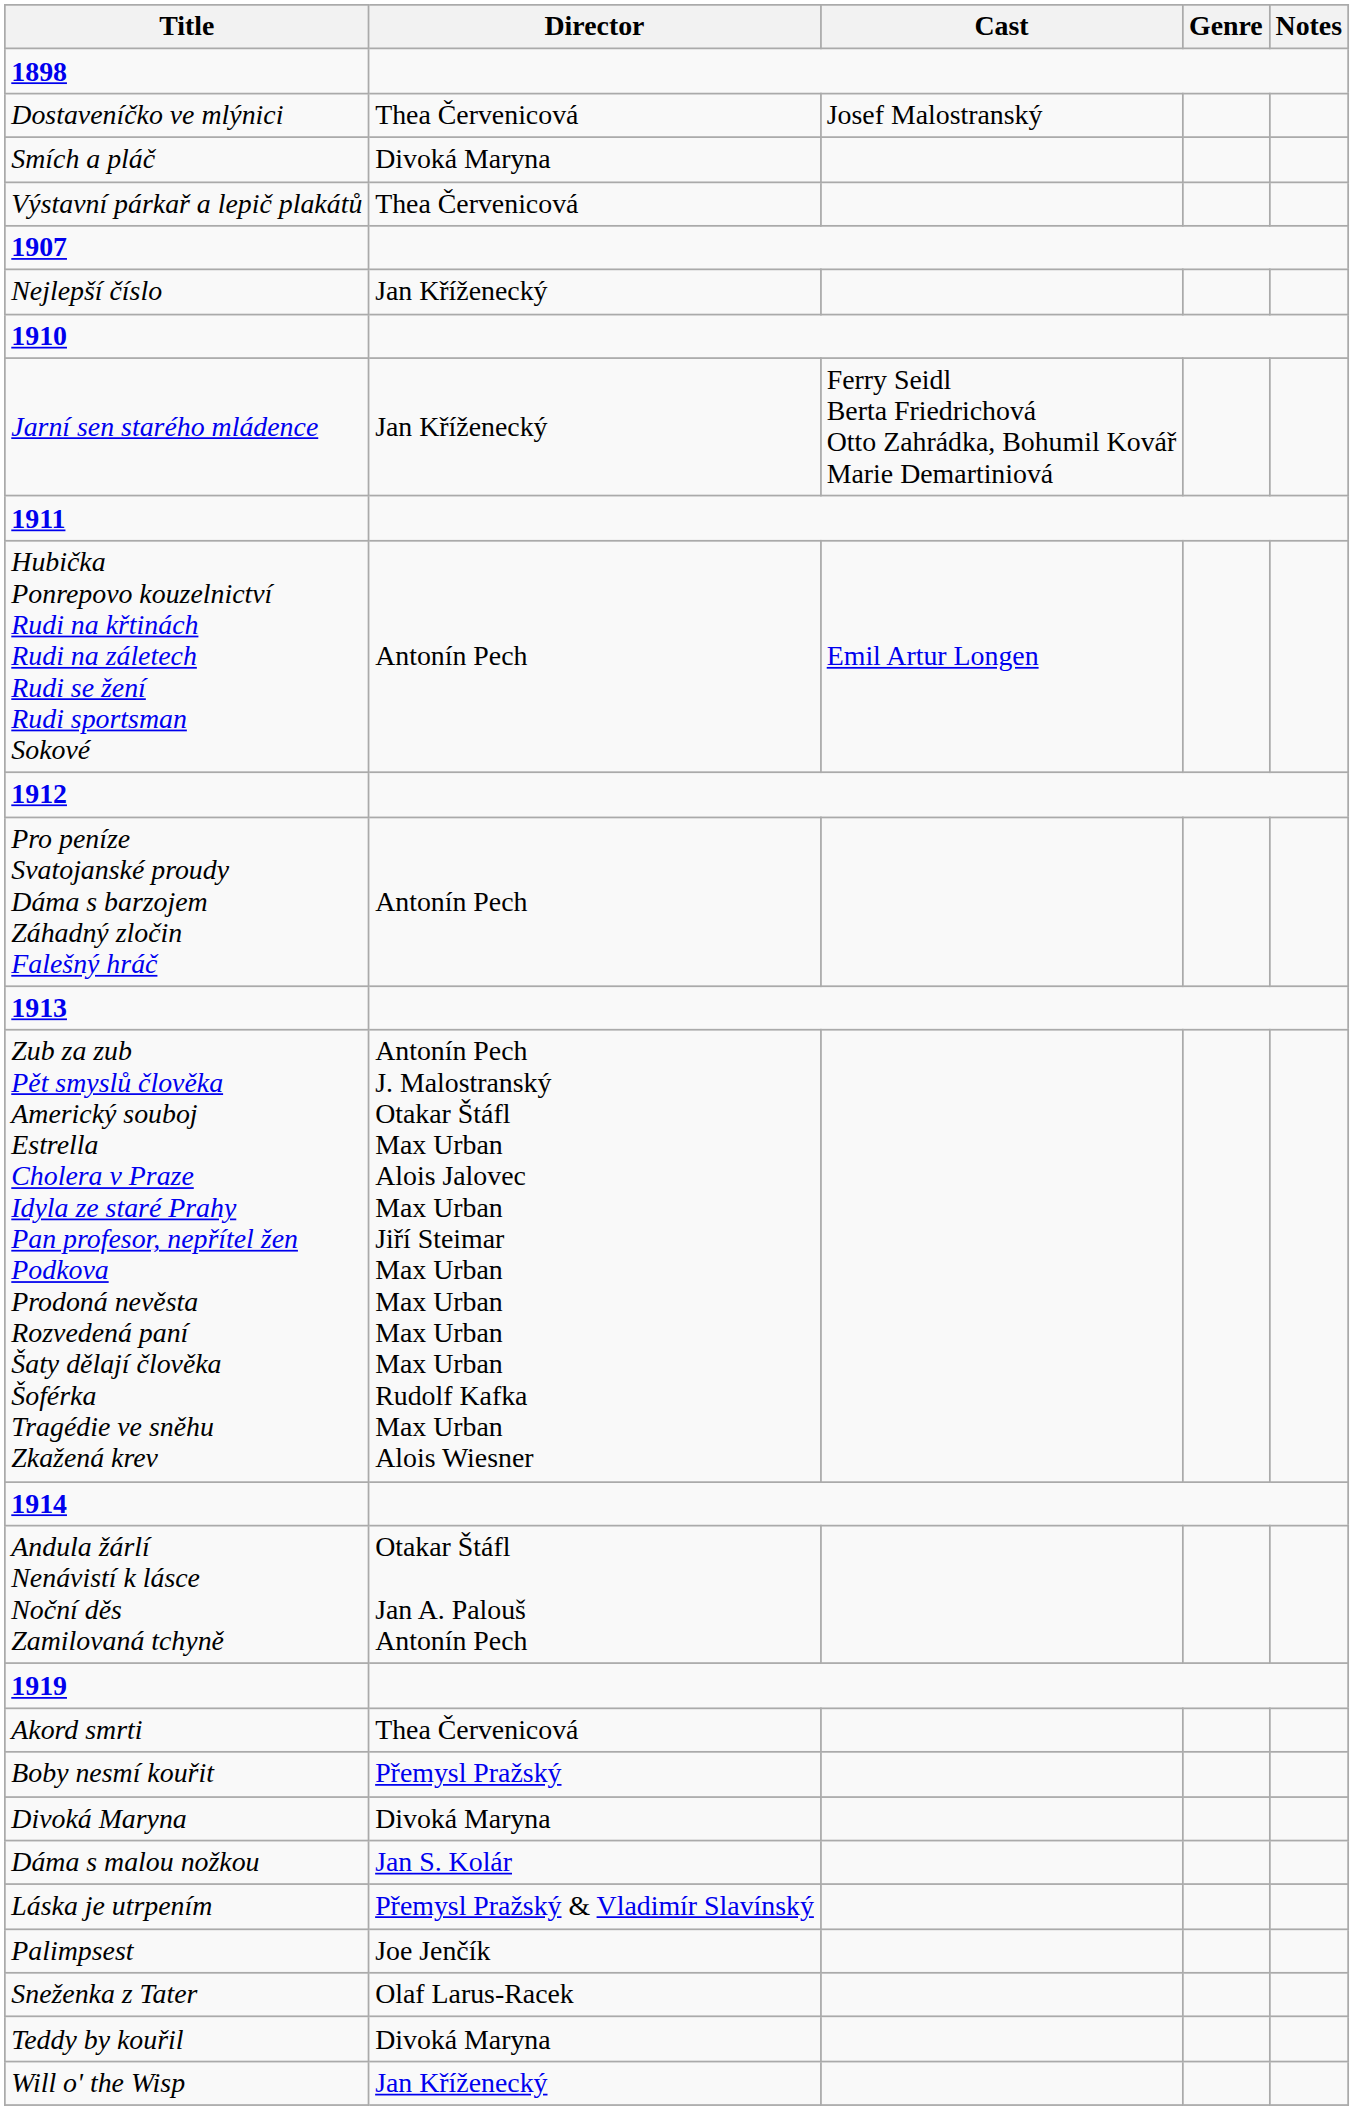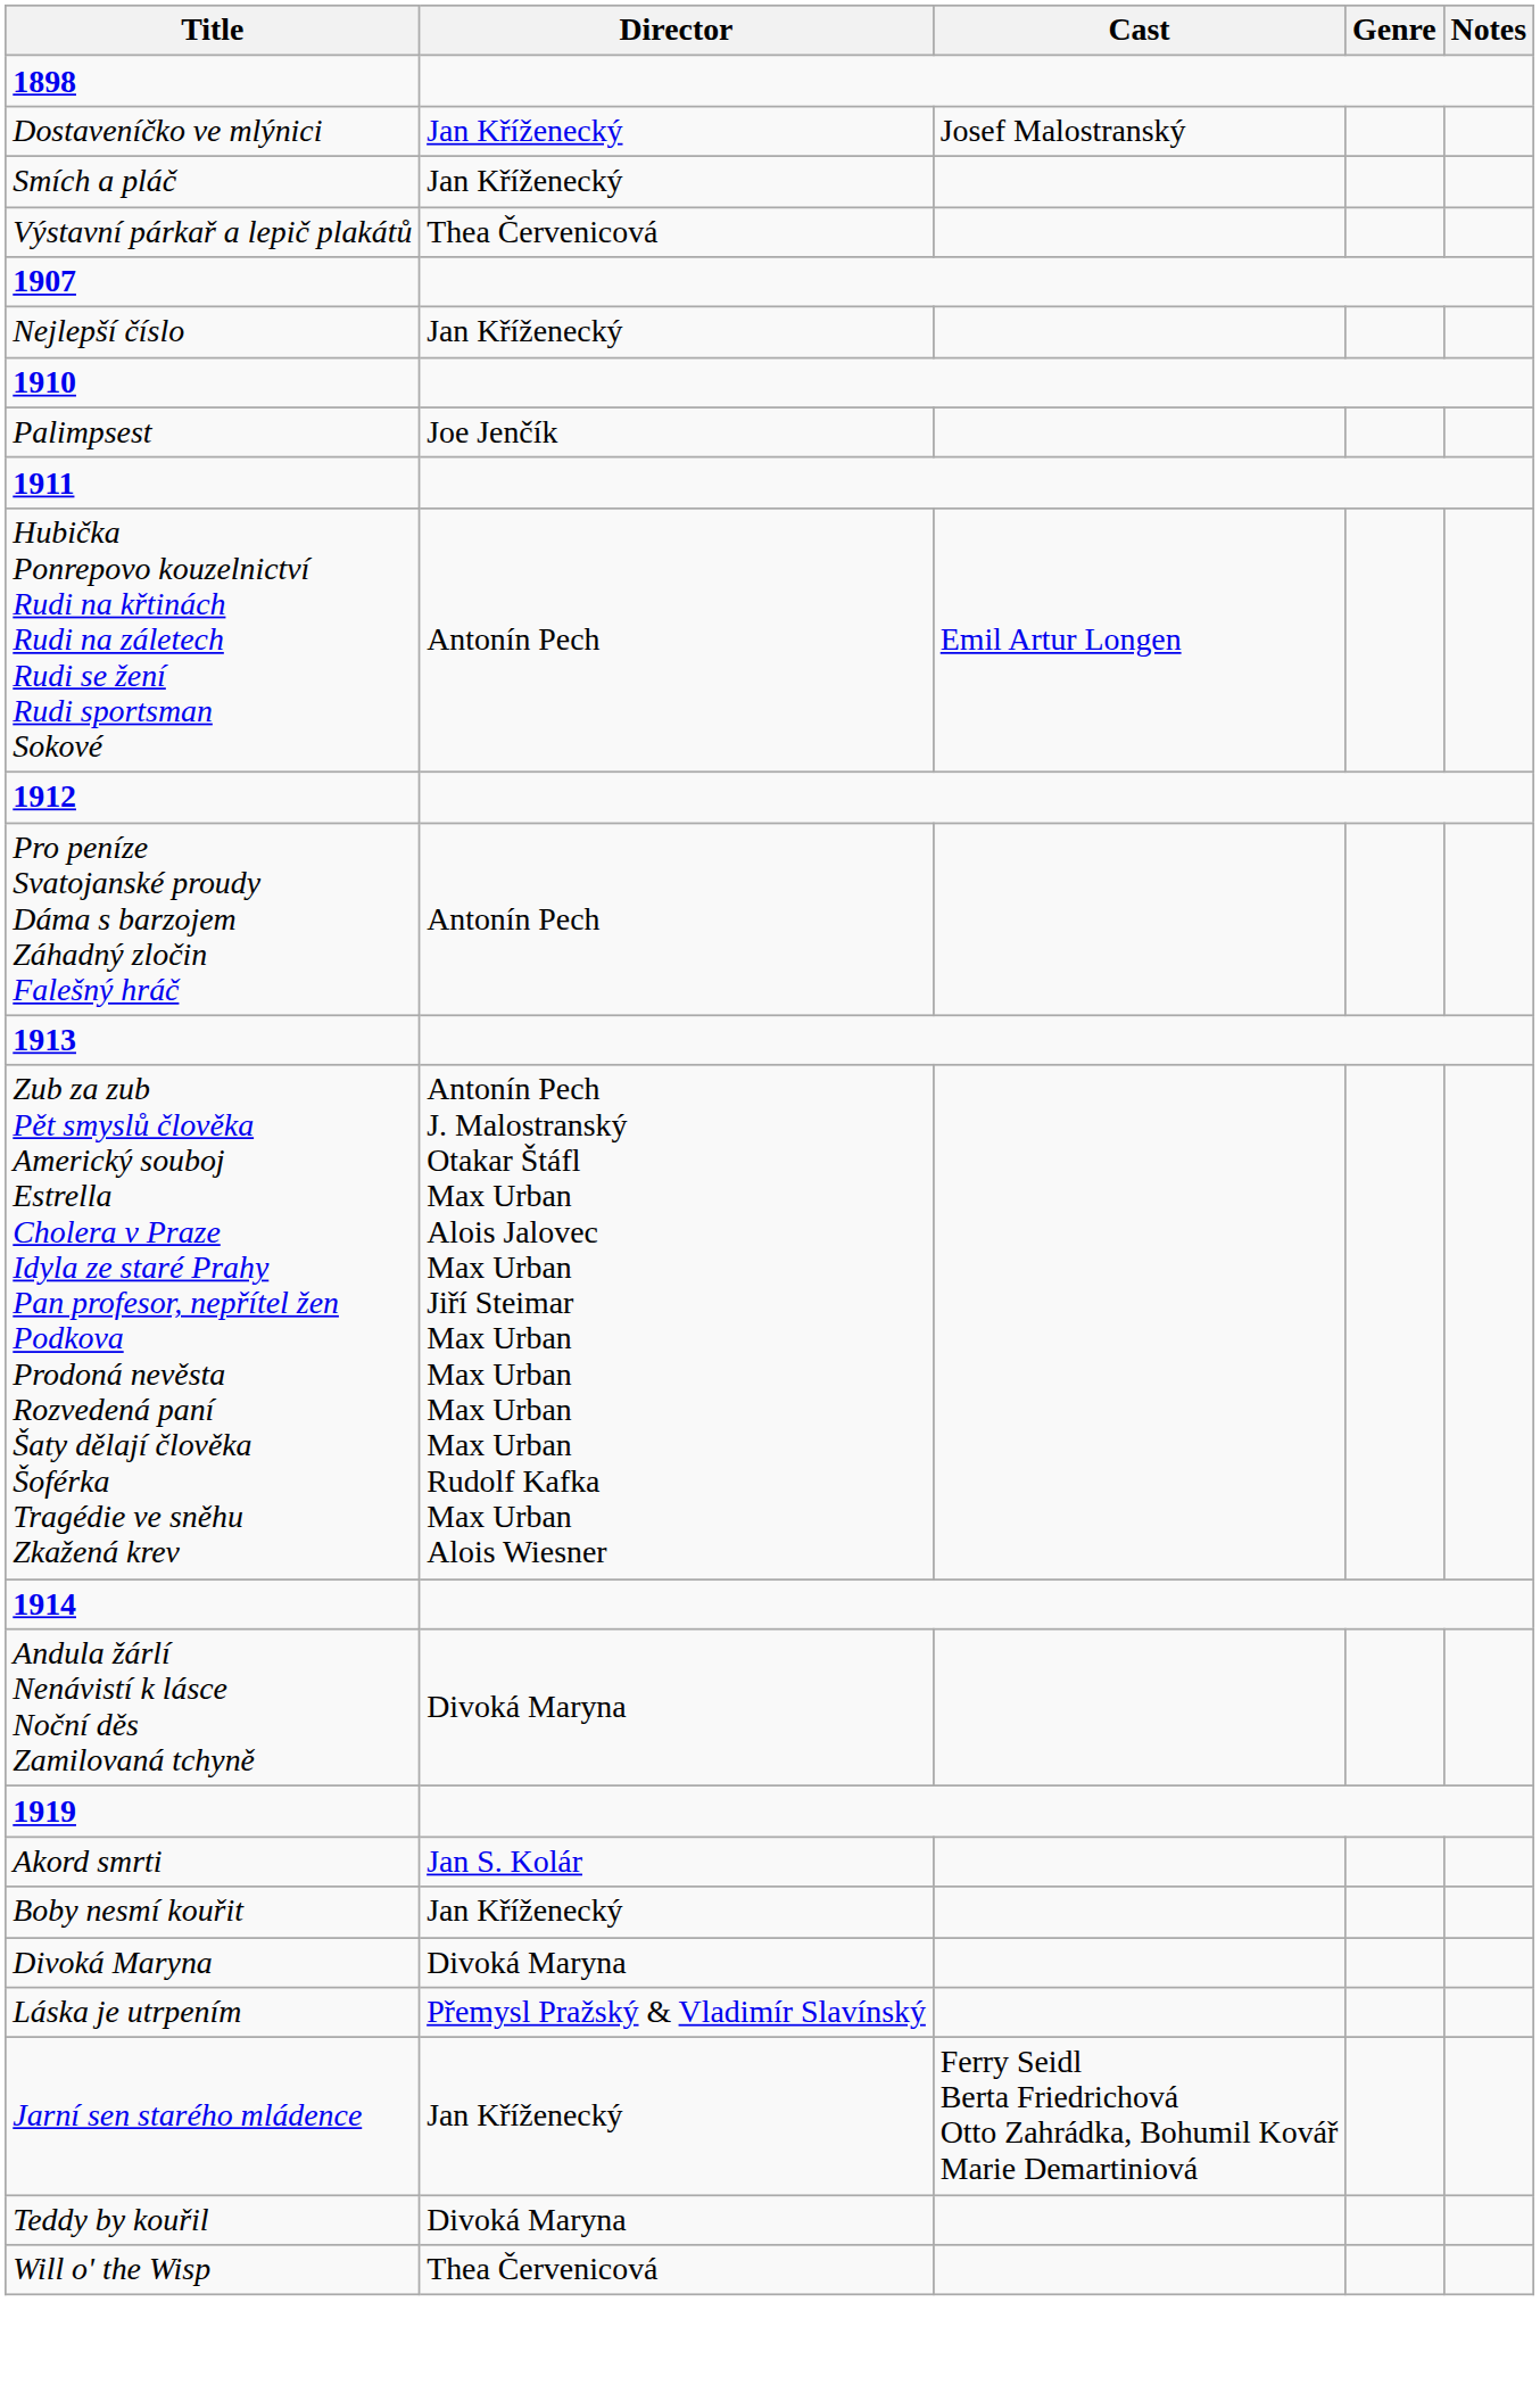 <table class="wikitable">
 <tr>
 <th>Title</th>
 <th>Director</th>
 <th>Cast</th>
 <th>Genre</th>
 <th>Notes</th>
 </tr>
 <tr>
 <td><strong><a href='#'>1898</a></strong></td>
 </tr>
 <tr>
 <td><em>Dostaveníčko ve mlýnici </em></td>
-<td>Thea Červenicová</td>
+<td><a href='#'>Jan Kříženecký</a></td>
 <td>Josef Malostranský</td>
 <td></td>
 <td></td>
 </tr>
 <tr>
 <td><em>Smích a pláč</em></td>
-<td>Divoká Maryna</td>
+<td>Jan Kříženecký</td>
 <td></td>
 <td></td>
 <td></td>
 </tr>
 <tr>
 <td><em>Výstavní párkař a lepič plakátů</em></td>
 <td>Thea Červenicová</td>
 <td></td>
 <td></td>
 <td></td>
 </tr>
 <tr>
 <td><strong><a href='#'>1907</a></strong></td>
 </tr>
 <tr>
 <td><em>Nejlepší číslo</em></td>
 <td>Jan Kříženecký</td>
 <td></td>
 <td></td>
 <td></td>
 </tr>
 <tr>
 <td><strong><a href='#'>1910</a></strong></td>
 </tr>
 <tr>
-<td><em><a href='#'>Jarní sen starého mládence</a></em></td>
-<td>Jan Kříženecký</td>
-<td>Ferry Seidl <br> Berta Friedrichová <br>Otto Zahrádka, Bohumil Kovář <br>Marie Demartiniová</td>
+<td><em>Palimpsest</em></td>
+<td>Joe Jenčík</td>
+<td></td>
 <td></td>
 <td></td>
 </tr>
 <tr>
 <td><strong><a href='#'>1911</a></strong></td>
 </tr>
 <tr>
 <td><em>Hubička<br>Ponrepovo kouzelnictví<br><a href='#'>Rudi na křtinách</a><br><a href='#'>Rudi na záletech</a><br><a href='#'>Rudi se žení</a><br><a href='#'>Rudi sportsman</a><br>Sokové</em><br></td>
 <td>Antonín Pech</td>
 <td><a href='#'>Emil Artur Longen</a></td>
 <td></td>
 <td></td>
 </tr>
 <tr>
 <td><strong><a href='#'>1912</a></strong></td>
 </tr>
 <tr>
 <td><em>Pro peníze<br>Svatojanské proudy<br>Dáma s barzojem<br>Záhadný zločin<br><a href='#'>Falešný hráč</a></em></td>
 <td>Antonín Pech</td>
 <td></td>
 <td></td>
 <td></td>
 </tr>
 <tr>
 <td><strong><a href='#'>1913</a></strong></td>
 </tr>
 <tr>
 <td><em>Zub za zub<br><a href='#'>Pět smyslů člověka</a><br>Americký souboj<br>Estrella<br><a href='#'>Cholera v Praze</a><br><a href='#'>Idyla ze staré Prahy</a><br><a href='#'>Pan profesor, nepřítel žen</a><br><a href='#'>Podkova</a><br>Prodoná nevěsta<br>Rozvedená paní<br>Šaty dělají člověka<br>Šoférka<br>Tragédie ve sněhu<br>Zkažená krev<br></em></td>
 <td>Antonín Pech<br>J. Malostranský<br>Otakar Štáfl<br>Max Urban <br>Alois Jalovec<br>Max Urban<br>Jiří Steimar<br>Max Urban<br>Max Urban<br>Max Urban<br>Max Urban<br>Rudolf Kafka <br>Max Urban <br>Alois Wiesner</td>
 <td></td>
 <td></td>
 <td></td>
 </tr>
 <tr>
 <td><strong><a href='#'>1914</a></strong></td>
 </tr>
 <tr>
 <td><em>Andula žárlí<br>Nenávistí k lásce<br>Noční děs<br>Zamilovaná tchyně</em></td>
-<td>Otakar Štáfl <br><br>Jan A. Palouš<br>Antonín Pech</td>
+<td>Divoká Maryna</td>
 <td></td>
 <td></td>
 <td></td>
 </tr>
 <tr>
 <td><strong><a href='#'>1919</a></strong></td>
 </tr>
 <tr>
 <td><em>Akord smrti</em></td>
-<td>Thea Červenicová</td>
+<td><a href='#'>Jan S. Kolár</a></td>
 <td></td>
 <td></td>
 <td></td>
 </tr>
 <tr>
 <td><em>Boby nesmí kouřit</em></td>
-<td><a href='#'>Přemysl Pražský</a></td>
+<td>Jan Kříženecký</td>
 <td></td>
 <td></td>
 <td></td>
 </tr>
 <tr>
 <td><em>Divoká Maryna</em></td>
 <td>Divoká Maryna</td>
 <td></td>
 <td></td>
 <td></td>
 </tr>
 <tr>
-<td><em>Dáma s malou nožkou</em></td>
-<td><a href='#'>Jan S. Kolár</a></td>
-<td></td>
-<td></td>
-<td></td>
-</tr>
-<tr>
 <td><em>Láska je utrpením</em></td>
 <td><a href='#'>Přemysl Pražský</a> & <a href='#'>Vladimír Slavínský</a></td>
 <td></td>
 <td></td>
 <td></td>
 </tr>
 <tr>
-<td><em>Palimpsest</em></td>
-<td>Joe Jenčík</td>
-<td></td>
-<td></td>
-<td></td>
-</tr>
-<tr>
-<td><em>Sneženka z Tater</em></td>
-<td>Olaf Larus-Racek</td>
-<td></td>
+<td><em><a href='#'>Jarní sen starého mládence</a></em></td>
+<td>Jan Kříženecký</td>
+<td>Ferry Seidl <br> Berta Friedrichová <br>Otto Zahrádka, Bohumil Kovář <br>Marie Demartiniová</td>
 <td></td>
 <td></td>
 </tr>
 <tr>
 <td><em>Teddy by kouřil</em></td>
 <td>Divoká Maryna</td>
 <td></td>
 <td></td>
 <td></td>
 </tr>
 <tr>
 <td><em>Will o' the Wisp</em></td>
-<td><a href='#'>Jan Kříženecký</a></td>
+<td>Thea Červenicová</td>
 <td></td>
 <td></td>
 <td></td>
 </tr>
 </table>
